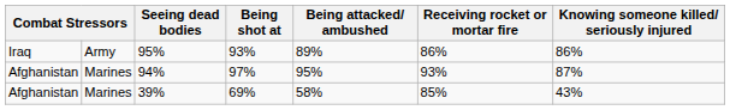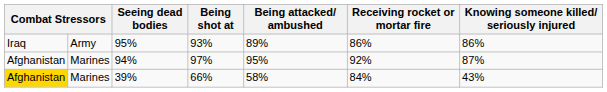 <table class="wikitable">
 <tr>
 <th colspan="2">Combat Stressors</th>
 <th>Seeing dead bodies</th>
 <th>Being shot at</th>
 <th>Being attacked/ ambushed</th>
 <th>Receiving rocket or mortar fire</th>
 <th>Knowing someone killed/ seriously injured</th>
 </tr>
 <tr>
 <td>Iraq</td>
 <td>Army</td>
 <td>95%</td>
 <td>93%</td>
 <td>89%</td>
 <td>86%</td>
 <td>86%</td>
 </tr>
 <tr>
 <td>Afghanistan</td>
 <td>Marines</td>
 <td>94%</td>
 <td>97%</td>
 <td>95%</td>
-<td>93%</td>
+<td>92%</td>
 <td>87%</td>
 </tr>
 <tr>
-<td>Afghanistan</td>
+<td style="background: gold;">Afghanistan</td>
 <td>Marines</td>
 <td>39%</td>
-<td>69%</td>
+<td>66%</td>
 <td>58%</td>
-<td>85%</td>
+<td>84%</td>
 <td>43%</td>
 </tr>
 </table>
